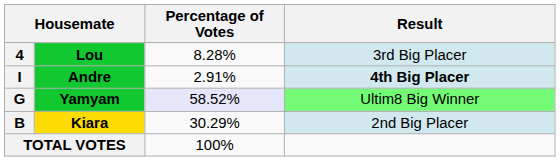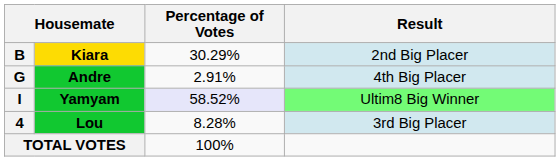 <table class="wikitable sortable" style="text-align:center; font-size:100%; line-height:17px;" width="95%">
 <tr>
 <th width="10%" colspan = "2">Housemate</th>
 <th width="10%">Percentage of Votes</th>
 <th width="25%">Result</th>
+</tr>
+<tr>
+<th>B</th>
+<th style="background:#FDDC03;">Kiara</th>
+<td>30.29%</td>
+<td style="background:#D1E8EF;">2nd Big Placer</td>
+</tr>
+<tr>
+<th>G</th>
+<th style="background:#11C830;">Andre</th>
+<td>2.91%</td>
+<td style="background:#D1E8EF;">4th Big Placer</td>
+</tr>
+<tr>
+<th>I</th>
+<th style="background:#11C830;">Yamyam</th>
+<td style="background: lavender;">58.52%</td>
+<td style="background:#73FB76;">Ultim8 Big Winner</td>
 </tr>
 <tr>
 <th>4</th>
 <th style="background:#11C830;">Lou</th>
 <td>8.28%</td>
 <td style="background:#D1E8EF;">3rd Big Placer</td>
 </tr>
 <tr>
-<th>I</th>
-<th style="background:#11C830;">Andre</th>
-<td>2.91%</td>
-<td style="background:#D1E8EF;"><strong>4th Big Placer</strong></td>
-</tr>
-<tr>
-<th>G</th>
-<th style="background:#11C830;">Yamyam</th>
-<td style="background: lavender;">58.52%</td>
-<td style="background:#73FB76;">Ultim8 Big Winner</td>
-</tr>
-<tr>
-<th>B</th>
-<th style="background:#FDDC03;">Kiara</th>
-<td>30.29%</td>
-<td style="background:#D1E8EF;">2nd Big Placer</td>
-</tr>
-<tr>
 <th colspan=2>TOTAL VOTES</th>
 <td>100%</td>
 <td></td>
 </tr>
 </table>
